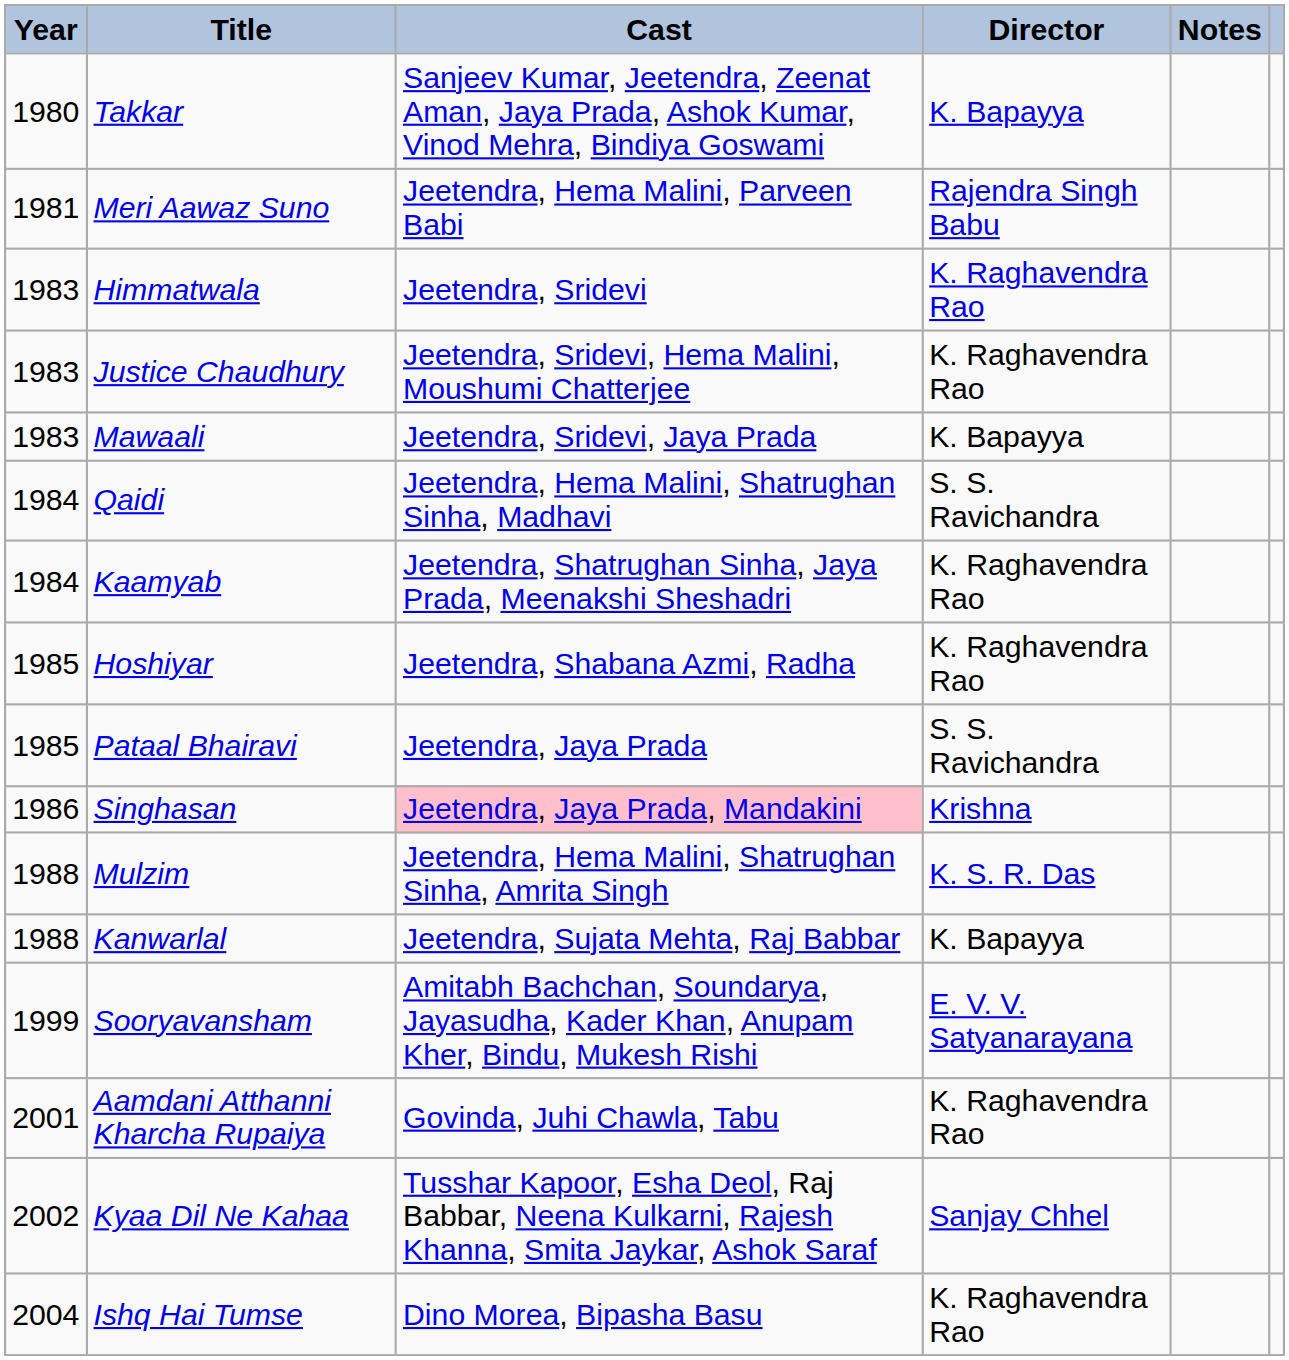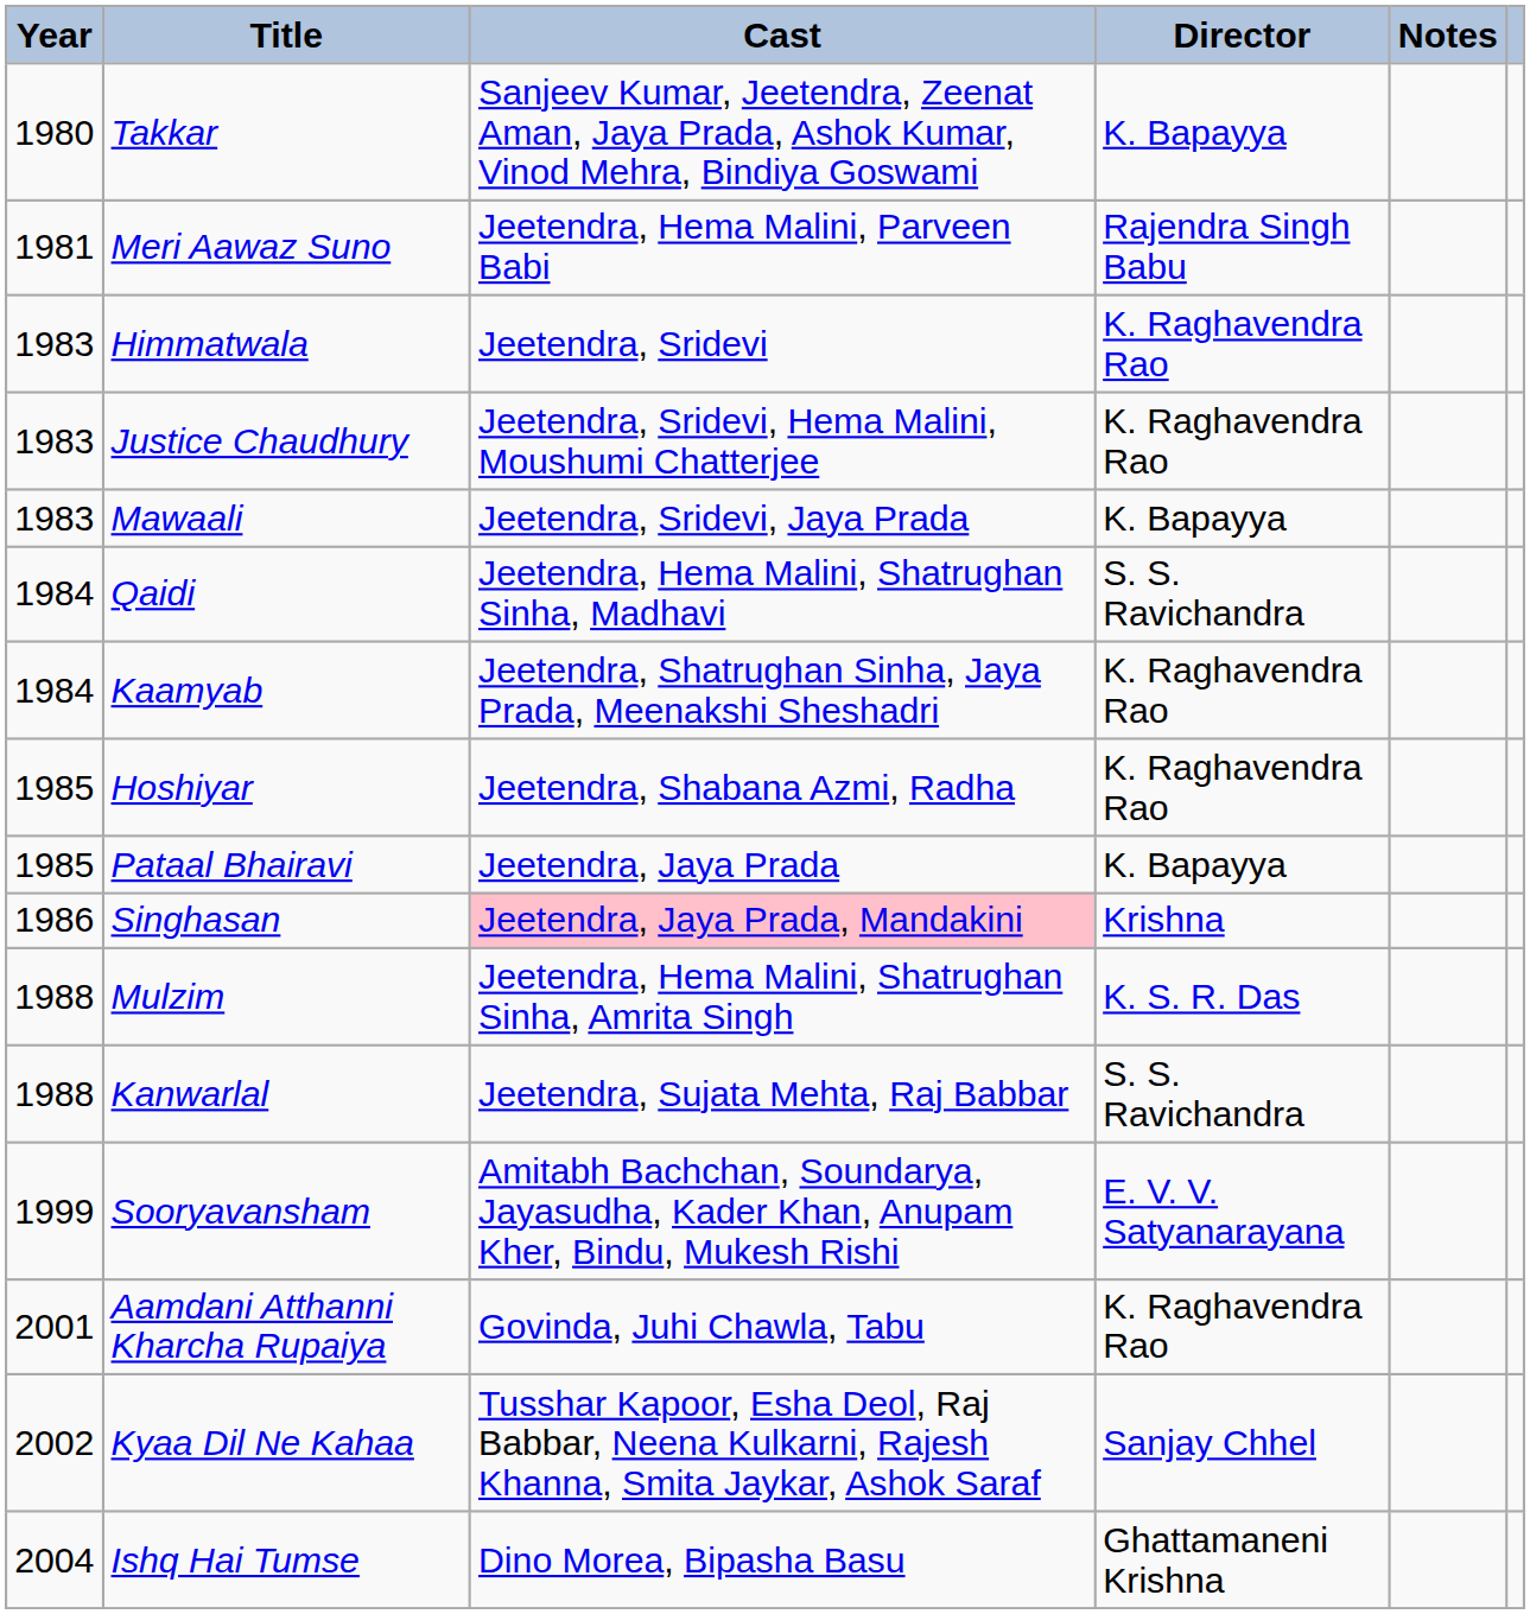 <table class="wikitable" style="font-size:90%">
 <tr style="text-align:center;">
 <th style="text-align:center; background:#b0c4de;">Year</th>
 <th style="text-align:center; background:#b0c4de;">Title</th>
 <th style="text-align:center; background:#b0c4de;">Cast</th>
 <th style="text-align:center; background:#b0c4de;">Director</th>
 <th style="text-align:center; background:#b0c4de;">Notes</th>
 <th style="text-align:center; background:#b0c4de;"></th>
 </tr>
 <tr>
 <td>1980</td>
 <td><em><a href='#'>Takkar</a></em></td>
 <td><a href='#'>Sanjeev Kumar</a>, <a href='#'>Jeetendra</a>, <a href='#'>Zeenat Aman</a>, <a href='#'>Jaya Prada</a>, <a href='#'>Ashok Kumar</a>, <a href='#'>Vinod Mehra</a>, <a href='#'>Bindiya Goswami</a></td>
 <td><a href='#'>K. Bapayya</a></td>
 <td></td>
 <td></td>
 </tr>
 <tr>
 <td>1981</td>
 <td><em><a href='#'>Meri Aawaz Suno</a></em></td>
 <td><a href='#'>Jeetendra</a>, <a href='#'>Hema Malini</a>, <a href='#'>Parveen Babi</a></td>
 <td><a href='#'>Rajendra Singh Babu</a></td>
 <td></td>
 </tr>
 <tr>
 <td>1983</td>
 <td><em><a href='#'>Himmatwala</a></em></td>
 <td><a href='#'>Jeetendra</a>, <a href='#'>Sridevi</a></td>
 <td><a href='#'>K. Raghavendra Rao</a></td>
 <td></td>
 <td></td>
 </tr>
 <tr>
 <td>1983</td>
 <td><em><a href='#'>Justice Chaudhury</a></em></td>
 <td><a href='#'>Jeetendra</a>, <a href='#'>Sridevi</a>, <a href='#'>Hema Malini</a>, <a href='#'>Moushumi Chatterjee</a></td>
 <td>K. Raghavendra Rao</td>
 <td></td>
 <td></td>
 </tr>
 <tr>
 <td>1983</td>
 <td><em><a href='#'>Mawaali</a></em></td>
 <td><a href='#'>Jeetendra</a>, <a href='#'>Sridevi</a>, <a href='#'>Jaya Prada</a></td>
 <td>K. Bapayya</td>
 <td></td>
 <td></td>
 </tr>
 <tr>
 <td>1984</td>
 <td><em><a href='#'>Qaidi</a></em></td>
 <td><a href='#'>Jeetendra</a>, <a href='#'>Hema Malini</a>, <a href='#'>Shatrughan Sinha</a>, <a href='#'>Madhavi</a></td>
 <td>S. S. Ravichandra</td>
 <td></td>
 <td></td>
 </tr>
 <tr>
 <td>1984</td>
 <td><em><a href='#'>Kaamyab</a></em></td>
 <td><a href='#'>Jeetendra</a>, <a href='#'>Shatrughan Sinha</a>, <a href='#'>Jaya Prada</a>, <a href='#'>Meenakshi Sheshadri</a></td>
 <td>K. Raghavendra Rao</td>
 <td></td>
 <td></td>
 </tr>
 <tr>
 <td>1985</td>
 <td><em><a href='#'>Hoshiyar</a></em></td>
 <td><a href='#'>Jeetendra</a>, <a href='#'>Shabana Azmi</a>, <a href='#'>Radha</a></td>
 <td>K. Raghavendra Rao</td>
 <td></td>
 <td></td>
 </tr>
 <tr>
 <td>1985</td>
 <td><em><a href='#'>Pataal Bhairavi</a></em></td>
 <td><a href='#'>Jeetendra</a>, <a href='#'>Jaya Prada</a></td>
-<td>S. S. Ravichandra</td>
+<td>K. Bapayya</td>
 <td></td>
 <td></td>
 </tr>
 <tr>
 <td>1986</td>
 <td><em><a href='#'>Singhasan</a></em></td>
 <td style="background: pink;"><a href='#'>Jeetendra</a>, <a href='#'>Jaya Prada</a>, <a href='#'>Mandakini</a></td>
 <td><a href='#'>Krishna</a></td>
 <td></td>
 <td></td>
 </tr>
 <tr>
 <td>1988</td>
 <td><em><a href='#'>Mulzim</a></em></td>
 <td><a href='#'>Jeetendra</a>, <a href='#'>Hema Malini</a>, <a href='#'>Shatrughan Sinha</a>, <a href='#'>Amrita Singh</a></td>
 <td><a href='#'>K. S. R. Das</a></td>
 <td></td>
 <td></td>
 </tr>
 <tr>
 <td>1988</td>
 <td><em><a href='#'>Kanwarlal</a></em></td>
 <td><a href='#'>Jeetendra</a>, <a href='#'>Sujata Mehta</a>, <a href='#'>Raj Babbar</a></td>
-<td>K. Bapayya</td>
+<td>S. S. Ravichandra</td>
 <td></td>
 <td></td>
 </tr>
 <tr>
 <td>1999</td>
 <td><em><a href='#'>Sooryavansham</a></em></td>
 <td><a href='#'>Amitabh Bachchan</a>, <a href='#'>Soundarya</a>, <a href='#'>Jayasudha</a>, <a href='#'>Kader Khan</a>, <a href='#'>Anupam Kher</a>, <a href='#'>Bindu</a>, <a href='#'>Mukesh Rishi</a></td>
 <td><a href='#'>E. V. V. Satyanarayana</a></td>
 <td></td>
 <td></td>
 </tr>
 <tr>
 <td>2001</td>
 <td><em><a href='#'>Aamdani Atthanni Kharcha Rupaiya</a></em></td>
 <td><a href='#'>Govinda</a>, <a href='#'>Juhi Chawla</a>, <a href='#'>Tabu</a></td>
 <td>K. Raghavendra Rao</td>
 <td></td>
 <td></td>
 </tr>
 <tr>
 <td>2002</td>
 <td><em><a href='#'>Kyaa Dil Ne Kahaa</a></em></td>
 <td><a href='#'>Tusshar Kapoor</a>, <a href='#'>Esha Deol</a>, Raj Babbar, <a href='#'>Neena Kulkarni</a>, <a href='#'>Rajesh Khanna</a>, <a href='#'>Smita Jaykar</a>, <a href='#'>Ashok Saraf</a></td>
 <td><a href='#'>Sanjay Chhel</a></td>
 <td></td>
 <td></td>
 </tr>
 <tr>
 <td>2004</td>
 <td><em><a href='#'>Ishq Hai Tumse</a></em></td>
 <td><a href='#'>Dino Morea</a>, <a href='#'>Bipasha Basu</a></td>
-<td>K. Raghavendra Rao</td>
+<td>Ghattamaneni Krishna</td>
 <td></td>
 <td></td>
 </tr>
 <tr>
 </tr>
 </table>
